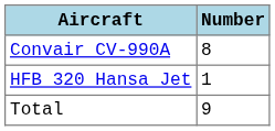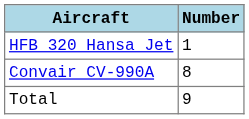 <table class="toccolours" border="1" cellpadding="3" style="border-collapse:collapse">
 <tr bgcolor=lightblue>
 <th>Aircraft</th>
 <th>Number</th>
 </tr>
 <tr>
+<td><a href='#'>HFB 320 Hansa Jet</a></td>
+<td>1</td>
+</tr>
+<tr>
 <td><a href='#'>Convair CV-990A</a></td>
 <td>8</td>
-</tr>
-<tr>
-<td><a href='#'>HFB 320 Hansa Jet</a></td>
-<td>1</td>
 </tr>
 <tr>
 <td>Total</td>
 <td>9</td>
 </tr>
 </table>
